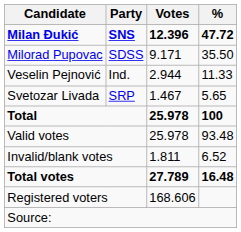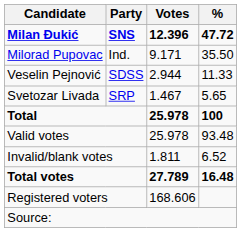 <table class="wikitable" style="text-align: left;">
 <tr>
 <th>Candidate</th>
 <th>Party</th>
 <th>Votes</th>
 <th>%</th>
 </tr>
 <tr>
 <td><a href='#'><strong>Milan Đukić</strong></a></td>
 <td><a href='#'><strong>SNS</strong></a></td>
 <td><strong>12.396</strong></td>
 <td><strong>47.72</strong></td>
 </tr>
 <tr>
 <td><a href='#'>Milorad Pupovac</a></td>
-<td><a href='#'>SDSS</a></td>
+<td>Ind.</td>
 <td>9.171</td>
 <td>35.50</td>
 </tr>
 <tr>
 <td>Veselin Pejnović</td>
-<td>Ind.</td>
+<td><a href='#'>SDSS</a></td>
 <td>2.944</td>
 <td>11.33</td>
 </tr>
 <tr>
 <td>Svetozar Livada</td>
 <td><a href='#'>SRP</a></td>
 <td>1.467</td>
 <td>5.65</td>
 </tr>
 <tr>
 <td colspan="2"><strong>Total</strong></td>
 <td><strong>25.978</strong></td>
 <td><strong>100</strong></td>
 </tr>
 <tr>
 <td colspan="2">Valid votes</td>
 <td>25.978</td>
 <td>93.48</td>
 </tr>
 <tr>
 <td colspan="2">Invalid/blank votes</td>
 <td>1.811</td>
 <td>6.52</td>
 </tr>
 <tr>
 <td colspan="2"><strong>Total votes</strong></td>
 <td><strong>27.789</strong></td>
 <td><strong>16.48</strong></td>
 </tr>
 <tr>
 <td colspan="2">Registered voters</td>
 <td>168.606</td>
 <td></td>
 </tr>
 <tr>
 <td colspan="4">Source: </td>
 </tr>
 </table>
